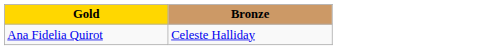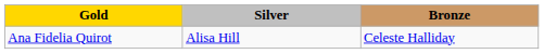 <table class="wikitable" style="text-align:left">
 <tr align="center">
 <td width=200 bgcolor=gold><strong>Gold</strong></td>
+<td width=200 bgcolor=silver><strong>Silver</strong></td>
 <td width=200 bgcolor=CC9966><strong>Bronze</strong></td>
 </tr>
 <tr>
 <td><a href='#'>Ana Fidelia Quirot</a><br><em></em></td>
+<td><a href='#'>Alisa Hill</a><br><em></em></td>
 <td><a href='#'>Celeste Halliday</a><br><em></em></td>
 </tr>
 </table>
